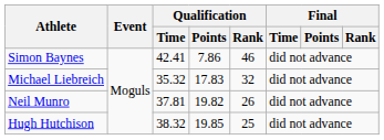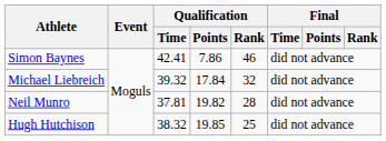 <table class="wikitable" style="font-size:90%">
 <tr>
 <th rowspan="2">Athlete</th>
 <th rowspan="2">Event</th>
 <th colspan="3">Qualification</th>
 <th colspan="3">Final</th>
 </tr>
 <tr>
 <th>Time</th>
 <th>Points</th>
 <th>Rank</th>
 <th>Time</th>
 <th>Points</th>
 <th>Rank</th>
 </tr>
 <tr>
 <td><a href='#'>Simon Baynes</a></td>
 <td rowspan="4">Moguls</td>
 <td align="center">42.41</td>
 <td align="center">7.86</td>
 <td align="center">46</td>
 <td colspan="3">did not advance</td>
 </tr>
 <tr>
 <td><a href='#'>Michael Liebreich</a></td>
-<td align="center">35.32</td>
-<td align="center">17.83</td>
+<td align="center">39.32</td>
+<td align="center">17.84</td>
 <td align="center">32</td>
 <td colspan="3">did not advance</td>
 </tr>
 <tr>
 <td><a href='#'>Neil Munro</a></td>
 <td align="center">37.81</td>
 <td align="center">19.82</td>
-<td align="center">26</td>
+<td align="center">28</td>
 <td colspan="3">did not advance</td>
 </tr>
 <tr>
 <td><a href='#'>Hugh Hutchison</a></td>
 <td align="center">38.32</td>
 <td align="center">19.85</td>
 <td align="center">25</td>
 <td colspan="3">did not advance</td>
 </tr>
 </table>
